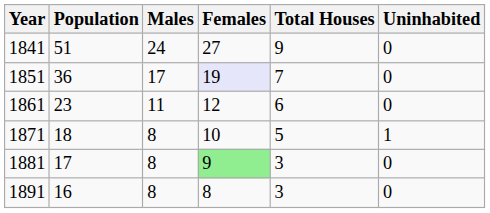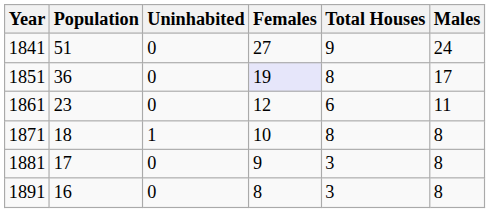 <table class="wikitable">
 <tr>
 <th>Year</th>
 <th>Population</th>
-<th>Males</th>
+<th>Uninhabited</th>
 <th>Females</th>
 <th>Total Houses</th>
-<th>Uninhabited</th>
+<th>Males</th>
 </tr>
 <tr>
 <td>1841</td>
 <td>51</td>
-<td>24</td>
+<td>0</td>
 <td>27</td>
 <td>9</td>
-<td>0</td>
+<td>24</td>
 </tr>
 <tr>
 <td>1851</td>
 <td>36</td>
+<td>0</td>
+<td style="background: lavender;">19</td>
+<td>8</td>
 <td>17</td>
-<td style="background: lavender;">19</td>
-<td>7</td>
-<td>0</td>
 </tr>
 <tr>
 <td>1861</td>
 <td>23</td>
-<td>11</td>
+<td>0</td>
 <td>12</td>
 <td>6</td>
-<td>0</td>
+<td>11</td>
 </tr>
 <tr>
 <td>1871</td>
 <td>18</td>
+<td>1</td>
+<td>10</td>
 <td>8</td>
-<td>10</td>
-<td>5</td>
-<td>1</td>
+<td>8</td>
 </tr>
 <tr>
 <td>1881</td>
 <td>17</td>
+<td>0</td>
+<td>9</td>
+<td>3</td>
 <td>8</td>
-<td style="background: lightgreen;">9</td>
-<td>3</td>
-<td>0</td>
 </tr>
 <tr>
 <td>1891</td>
 <td>16</td>
-<td>8</td>
+<td>0</td>
 <td>8</td>
 <td>3</td>
-<td>0</td>
+<td>8</td>
 </tr>
 </table>
